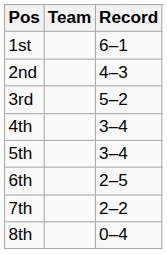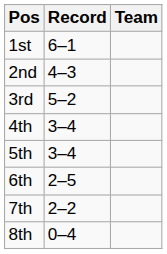 <table class="wikitable">
 <tr>
 <th>Pos</th>
+<th>Record</th>
 <th>Team</th>
-<th>Record</th>
 </tr>
 <tr>
 <td>1st</td>
+<td>6–1</td>
 <td></td>
-<td>6–1</td>
 </tr>
 <tr>
 <td>2nd</td>
+<td>4–3</td>
 <td></td>
-<td>4–3</td>
 </tr>
 <tr>
 <td>3rd</td>
+<td>5–2</td>
 <td></td>
-<td>5–2</td>
 </tr>
 <tr>
 <td>4th</td>
+<td>3–4</td>
 <td></td>
-<td>3–4</td>
 </tr>
 <tr>
 <td>5th</td>
+<td>3–4</td>
 <td></td>
-<td>3–4</td>
 </tr>
 <tr>
 <td>6th</td>
+<td>2–5</td>
 <td></td>
-<td>2–5</td>
 </tr>
 <tr>
 <td>7th</td>
+<td>2–2</td>
 <td></td>
-<td>2–2</td>
 </tr>
 <tr>
 <td>8th</td>
+<td>0–4</td>
 <td></td>
-<td>0–4</td>
 </tr>
 </table>
